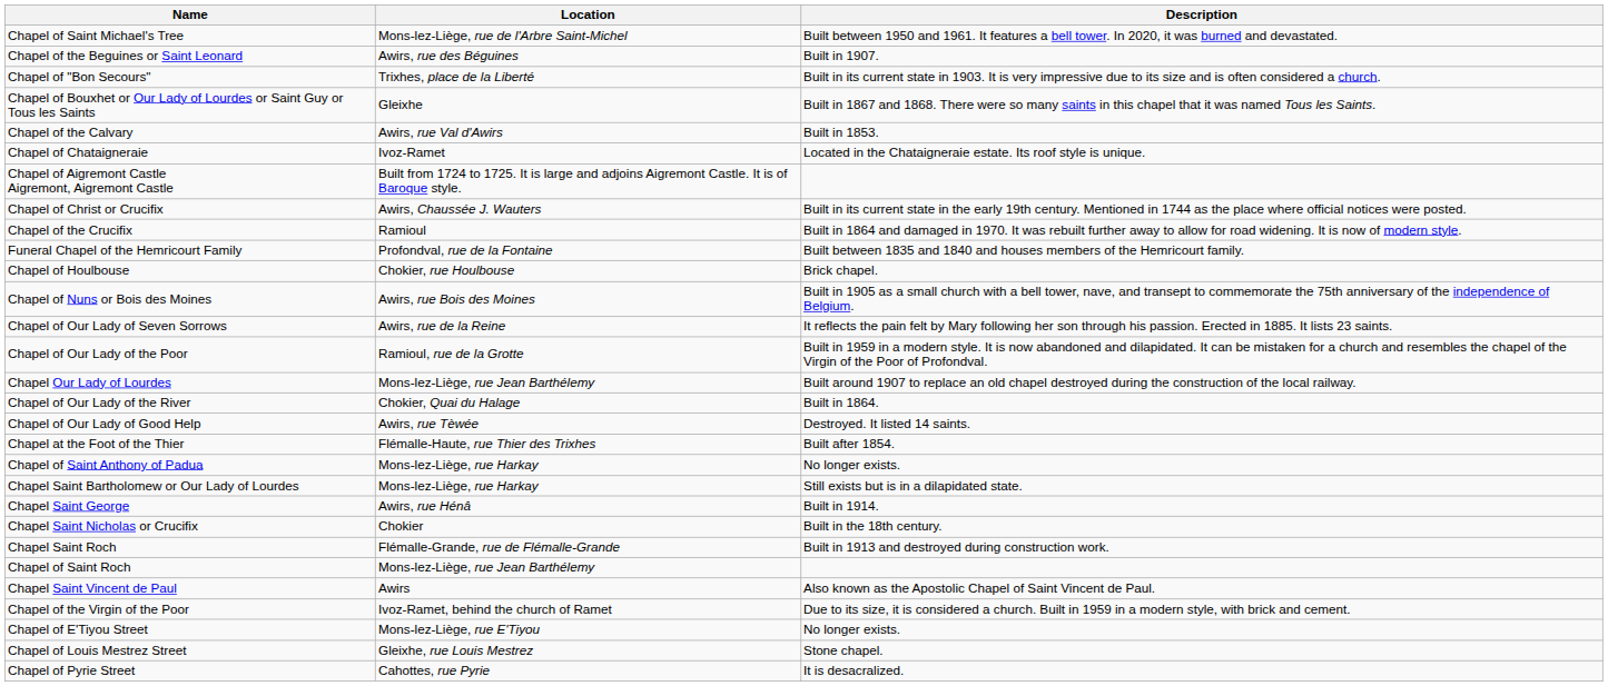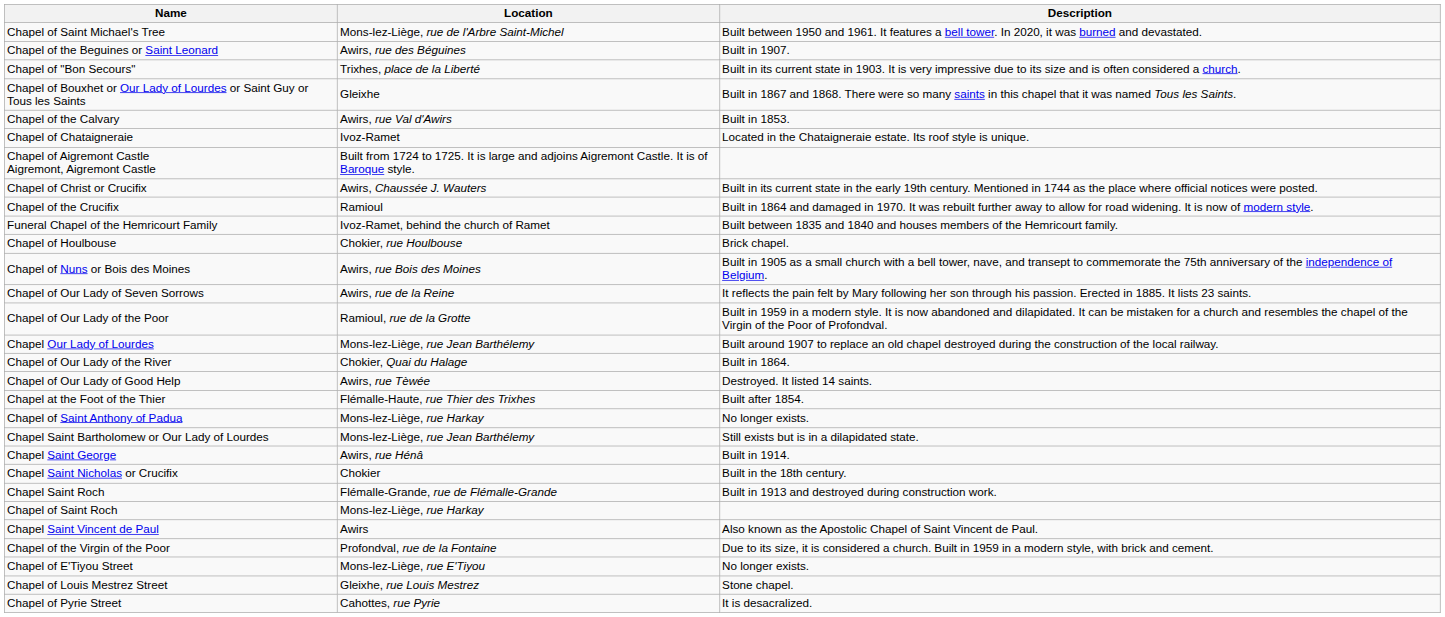 <table class="wikitable">
 <tr>
 <th>Name</th>
 <th>Location</th>
 <th>Description</th>
 </tr>
 <tr>
 <td>Chapel of Saint Michael's Tree</td>
 <td>Mons-lez-Liège, <em>rue de l'Arbre Saint-Michel</em></td>
 <td>Built between 1950 and 1961. It features a <a href='#'>bell tower</a>. In 2020, it was <a href='#'>burned</a> and devastated.</td>
 </tr>
 <tr>
 <td>Chapel of the Beguines or <a href='#'>Saint Leonard</a></td>
 <td>Awirs, <em>rue des Béguines</em></td>
 <td>Built in 1907.</td>
 </tr>
 <tr>
 <td>Chapel of "Bon Secours"</td>
 <td>Trixhes, <em>place de la Liberté</em></td>
 <td>Built in its current state in 1903. It is very impressive due to its size and is often considered a <a href='#'>church</a>.</td>
 </tr>
 <tr>
 <td>Chapel of Bouxhet or <a href='#'>Our Lady of Lourdes</a> or Saint Guy or Tous les Saints</td>
 <td>Gleixhe</td>
 <td>Built in 1867 and 1868. There were so many <a href='#'>saints</a> in this chapel that it was named <em>Tous les Saints</em>.</td>
 </tr>
 <tr>
 <td>Chapel of the Calvary</td>
 <td>Awirs, <em>rue Val d'Awirs</em></td>
 <td>Built in 1853.</td>
 </tr>
 <tr>
 <td>Chapel of Chataigneraie</td>
 <td>Ivoz-Ramet</td>
 <td>Located in the Chataigneraie estate. Its roof style is unique.</td>
 </tr>
 <tr>
 <td>Chapel of Aigremont Castle<br>Aigremont, Aigremont Castle</td>
 <td>Built from 1724 to 1725. It is large and adjoins Aigremont Castle. It is of <a href='#'>Baroque</a> style.</td>
 </tr>
 <tr>
 <td>Chapel of Christ or Crucifix</td>
 <td>Awirs, <em>Chaussée J. Wauters</em></td>
 <td>Built in its current state in the early 19th century. Mentioned in 1744 as the place where official notices were posted.</td>
 </tr>
 <tr>
 <td>Chapel of the Crucifix</td>
 <td>Ramioul</td>
 <td>Built in 1864 and damaged in 1970. It was rebuilt further away to allow for road widening. It is now of <a href='#'>modern style</a>.</td>
 </tr>
 <tr>
 <td>Funeral Chapel of the Hemricourt Family</td>
-<td>Profondval, <em>rue de la Fontaine</em></td>
+<td>Ivoz-Ramet, behind the church of Ramet</td>
 <td>Built between 1835 and 1840 and houses members of the Hemricourt family.</td>
 </tr>
 <tr>
 <td>Chapel of Houlbouse</td>
 <td>Chokier, <em>rue Houlbouse</em></td>
 <td>Brick chapel.</td>
 </tr>
 <tr>
 <td>Chapel of <a href='#'>Nuns</a> or Bois des Moines</td>
 <td>Awirs, <em>rue Bois des Moines</em></td>
 <td>Built in 1905 as a small church with a bell tower, nave, and transept to commemorate the 75th anniversary of the <a href='#'>independence of Belgium</a>.</td>
 </tr>
 <tr>
 <td>Chapel of Our Lady of Seven Sorrows</td>
 <td>Awirs, <em>rue de la Reine</em></td>
 <td>It reflects the pain felt by Mary following her son through his passion. Erected in 1885. It lists 23 saints.</td>
 </tr>
 <tr>
 <td>Chapel of Our Lady of the Poor</td>
 <td>Ramioul, <em>rue de la Grotte</em></td>
 <td>Built in 1959 in a modern style. It is now abandoned and dilapidated. It can be mistaken for a church and resembles the chapel of the Virgin of the Poor of Profondval.</td>
 </tr>
 <tr>
 <td>Chapel <a href='#'>Our Lady of Lourdes</a></td>
 <td>Mons-lez-Liège, <em>rue Jean Barthélemy</em></td>
 <td>Built around 1907 to replace an old chapel destroyed during the construction of the local railway.</td>
 </tr>
 <tr>
 <td>Chapel of Our Lady of the River</td>
 <td>Chokier, <em>Quai du Halage</em></td>
 <td>Built in 1864.</td>
 </tr>
 <tr>
 <td>Chapel of Our Lady of Good Help</td>
 <td>Awirs, <em>rue Tèwée</em></td>
 <td>Destroyed. It listed 14 saints.</td>
 </tr>
 <tr>
 <td>Chapel at the Foot of the Thier</td>
 <td>Flémalle-Haute, <em>rue Thier des Trixhes</em></td>
 <td>Built after 1854.</td>
 </tr>
 <tr>
 <td>Chapel of <a href='#'>Saint Anthony of Padua</a></td>
 <td>Mons-lez-Liège, <em>rue Harkay</em></td>
 <td>No longer exists.</td>
 </tr>
 <tr>
 <td>Chapel Saint Bartholomew or Our Lady of Lourdes</td>
-<td>Mons-lez-Liège, <em>rue Harkay</em></td>
+<td>Mons-lez-Liège, <em>rue Jean Barthélemy</em></td>
 <td>Still exists but is in a dilapidated state.</td>
 </tr>
 <tr>
 <td>Chapel <a href='#'>Saint George</a></td>
 <td>Awirs, <em>rue Hénâ</em></td>
 <td>Built in 1914.</td>
 </tr>
 <tr>
 <td>Chapel <a href='#'>Saint Nicholas</a> or Crucifix</td>
 <td>Chokier</td>
 <td>Built in the 18th century.</td>
 </tr>
 <tr>
 <td>Chapel Saint Roch</td>
 <td>Flémalle-Grande, <em>rue de Flémalle-Grande</em></td>
 <td>Built in 1913 and destroyed during construction work.</td>
 </tr>
 <tr>
 <td>Chapel of Saint Roch</td>
-<td>Mons-lez-Liège, <em>rue Jean Barthélemy</em></td>
+<td>Mons-lez-Liège, <em>rue Harkay</em></td>
 <td></td>
 </tr>
 <tr>
 <td>Chapel <a href='#'>Saint Vincent de Paul</a></td>
 <td>Awirs</td>
 <td>Also known as the Apostolic Chapel of Saint Vincent de Paul.</td>
 </tr>
 <tr>
 <td>Chapel of the Virgin of the Poor</td>
-<td>Ivoz-Ramet, behind the church of Ramet</td>
+<td>Profondval, <em>rue de la Fontaine</em></td>
 <td>Due to its size, it is considered a church. Built in 1959 in a modern style, with brick and cement.</td>
 </tr>
 <tr>
 <td>Chapel of E'Tiyou Street</td>
 <td>Mons-lez-Liège, <em>rue E'Tiyou</em></td>
 <td>No longer exists.</td>
 </tr>
 <tr>
 <td>Chapel of Louis Mestrez Street</td>
 <td>Gleixhe, <em>rue Louis Mestrez</em></td>
 <td>Stone chapel.</td>
 </tr>
 <tr>
 <td>Chapel of Pyrie Street</td>
 <td>Cahottes, <em>rue Pyrie</em></td>
 <td>It is desacralized.</td>
 </tr>
 </table>
